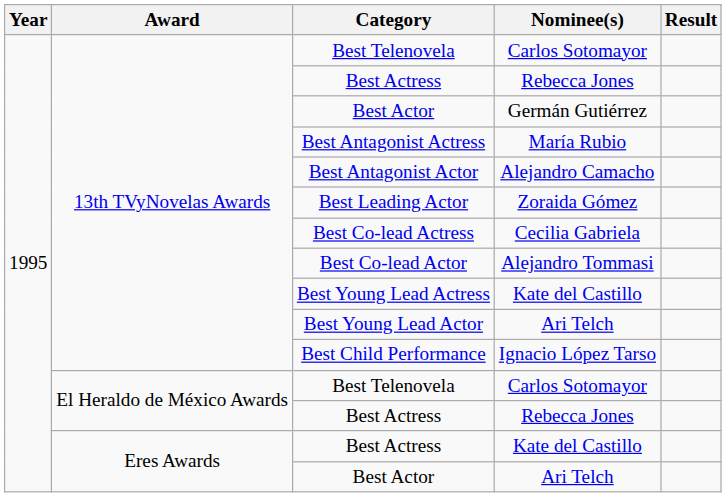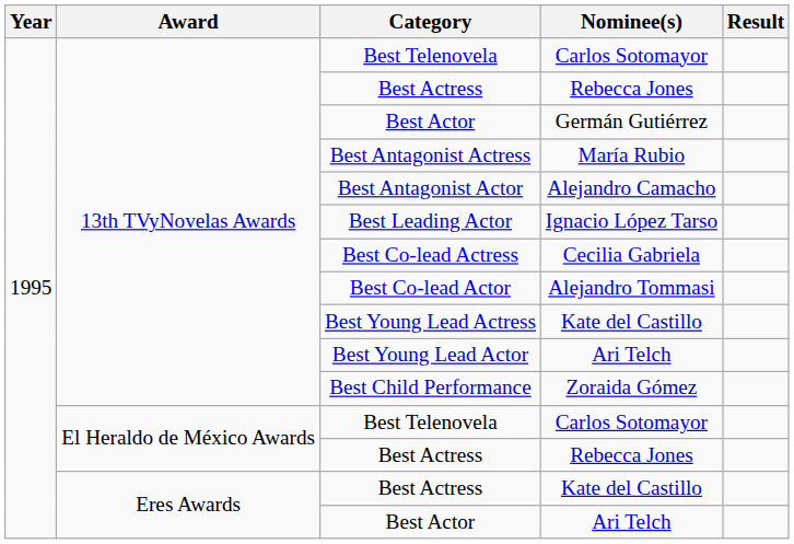 <table class="wikitable plainrowheaders" style="text-align:center;">
 <tr>
 <th>Year</th>
 <th>Award</th>
 <th>Category</th>
 <th>Nominee(s)</th>
 <th>Result</th>
 </tr>
 <tr>
 <td rowspan=15>1995</td>
 <td rowspan=11><a href='#'>13th TVyNovelas Awards</a></td>
 <td><a href='#'>Best Telenovela</a></td>
 <td><a href='#'>Carlos Sotomayor</a></td>
 <td></td>
 </tr>
 <tr>
 <td><a href='#'>Best Actress</a></td>
 <td><a href='#'>Rebecca Jones</a></td>
 <td></td>
 </tr>
 <tr>
 <td><a href='#'>Best Actor</a></td>
 <td>Germán Gutiérrez</td>
 <td></td>
 </tr>
 <tr>
 <td><a href='#'>Best Antagonist Actress</a></td>
 <td><a href='#'>María Rubio</a></td>
 <td></td>
 </tr>
 <tr>
 <td><a href='#'>Best Antagonist Actor</a></td>
 <td><a href='#'>Alejandro Camacho</a></td>
 <td></td>
 </tr>
 <tr>
 <td><a href='#'>Best Leading Actor</a></td>
-<td><a href='#'>Zoraida Gómez</a></td>
+<td><a href='#'>Ignacio López Tarso</a></td>
 <td></td>
 </tr>
 <tr>
 <td><a href='#'>Best Co-lead Actress</a></td>
 <td><a href='#'>Cecilia Gabriela</a></td>
 <td></td>
 </tr>
 <tr>
 <td><a href='#'>Best Co-lead Actor</a></td>
 <td><a href='#'>Alejandro Tommasi</a></td>
 <td></td>
 </tr>
 <tr>
 <td><a href='#'>Best Young Lead Actress</a></td>
 <td><a href='#'>Kate del Castillo</a></td>
 <td></td>
 </tr>
 <tr>
 <td><a href='#'>Best Young Lead Actor</a></td>
 <td><a href='#'>Ari Telch</a></td>
 <td></td>
 </tr>
 <tr>
 <td><a href='#'>Best Child Performance</a></td>
-<td><a href='#'>Ignacio López Tarso</a></td>
+<td><a href='#'>Zoraida Gómez</a></td>
 <td></td>
 </tr>
 <tr>
 <td rowspan=2>El Heraldo de México Awards</td>
 <td>Best Telenovela</td>
 <td><a href='#'>Carlos Sotomayor</a></td>
 <td></td>
 </tr>
 <tr>
 <td>Best Actress</td>
 <td><a href='#'>Rebecca Jones</a></td>
 <td></td>
 </tr>
 <tr>
 <td rowspan=2>Eres Awards</td>
 <td>Best Actress</td>
 <td><a href='#'>Kate del Castillo</a></td>
 <td></td>
 </tr>
 <tr>
 <td>Best Actor</td>
 <td><a href='#'>Ari Telch</a></td>
 <td></td>
 </tr>
 </table>
